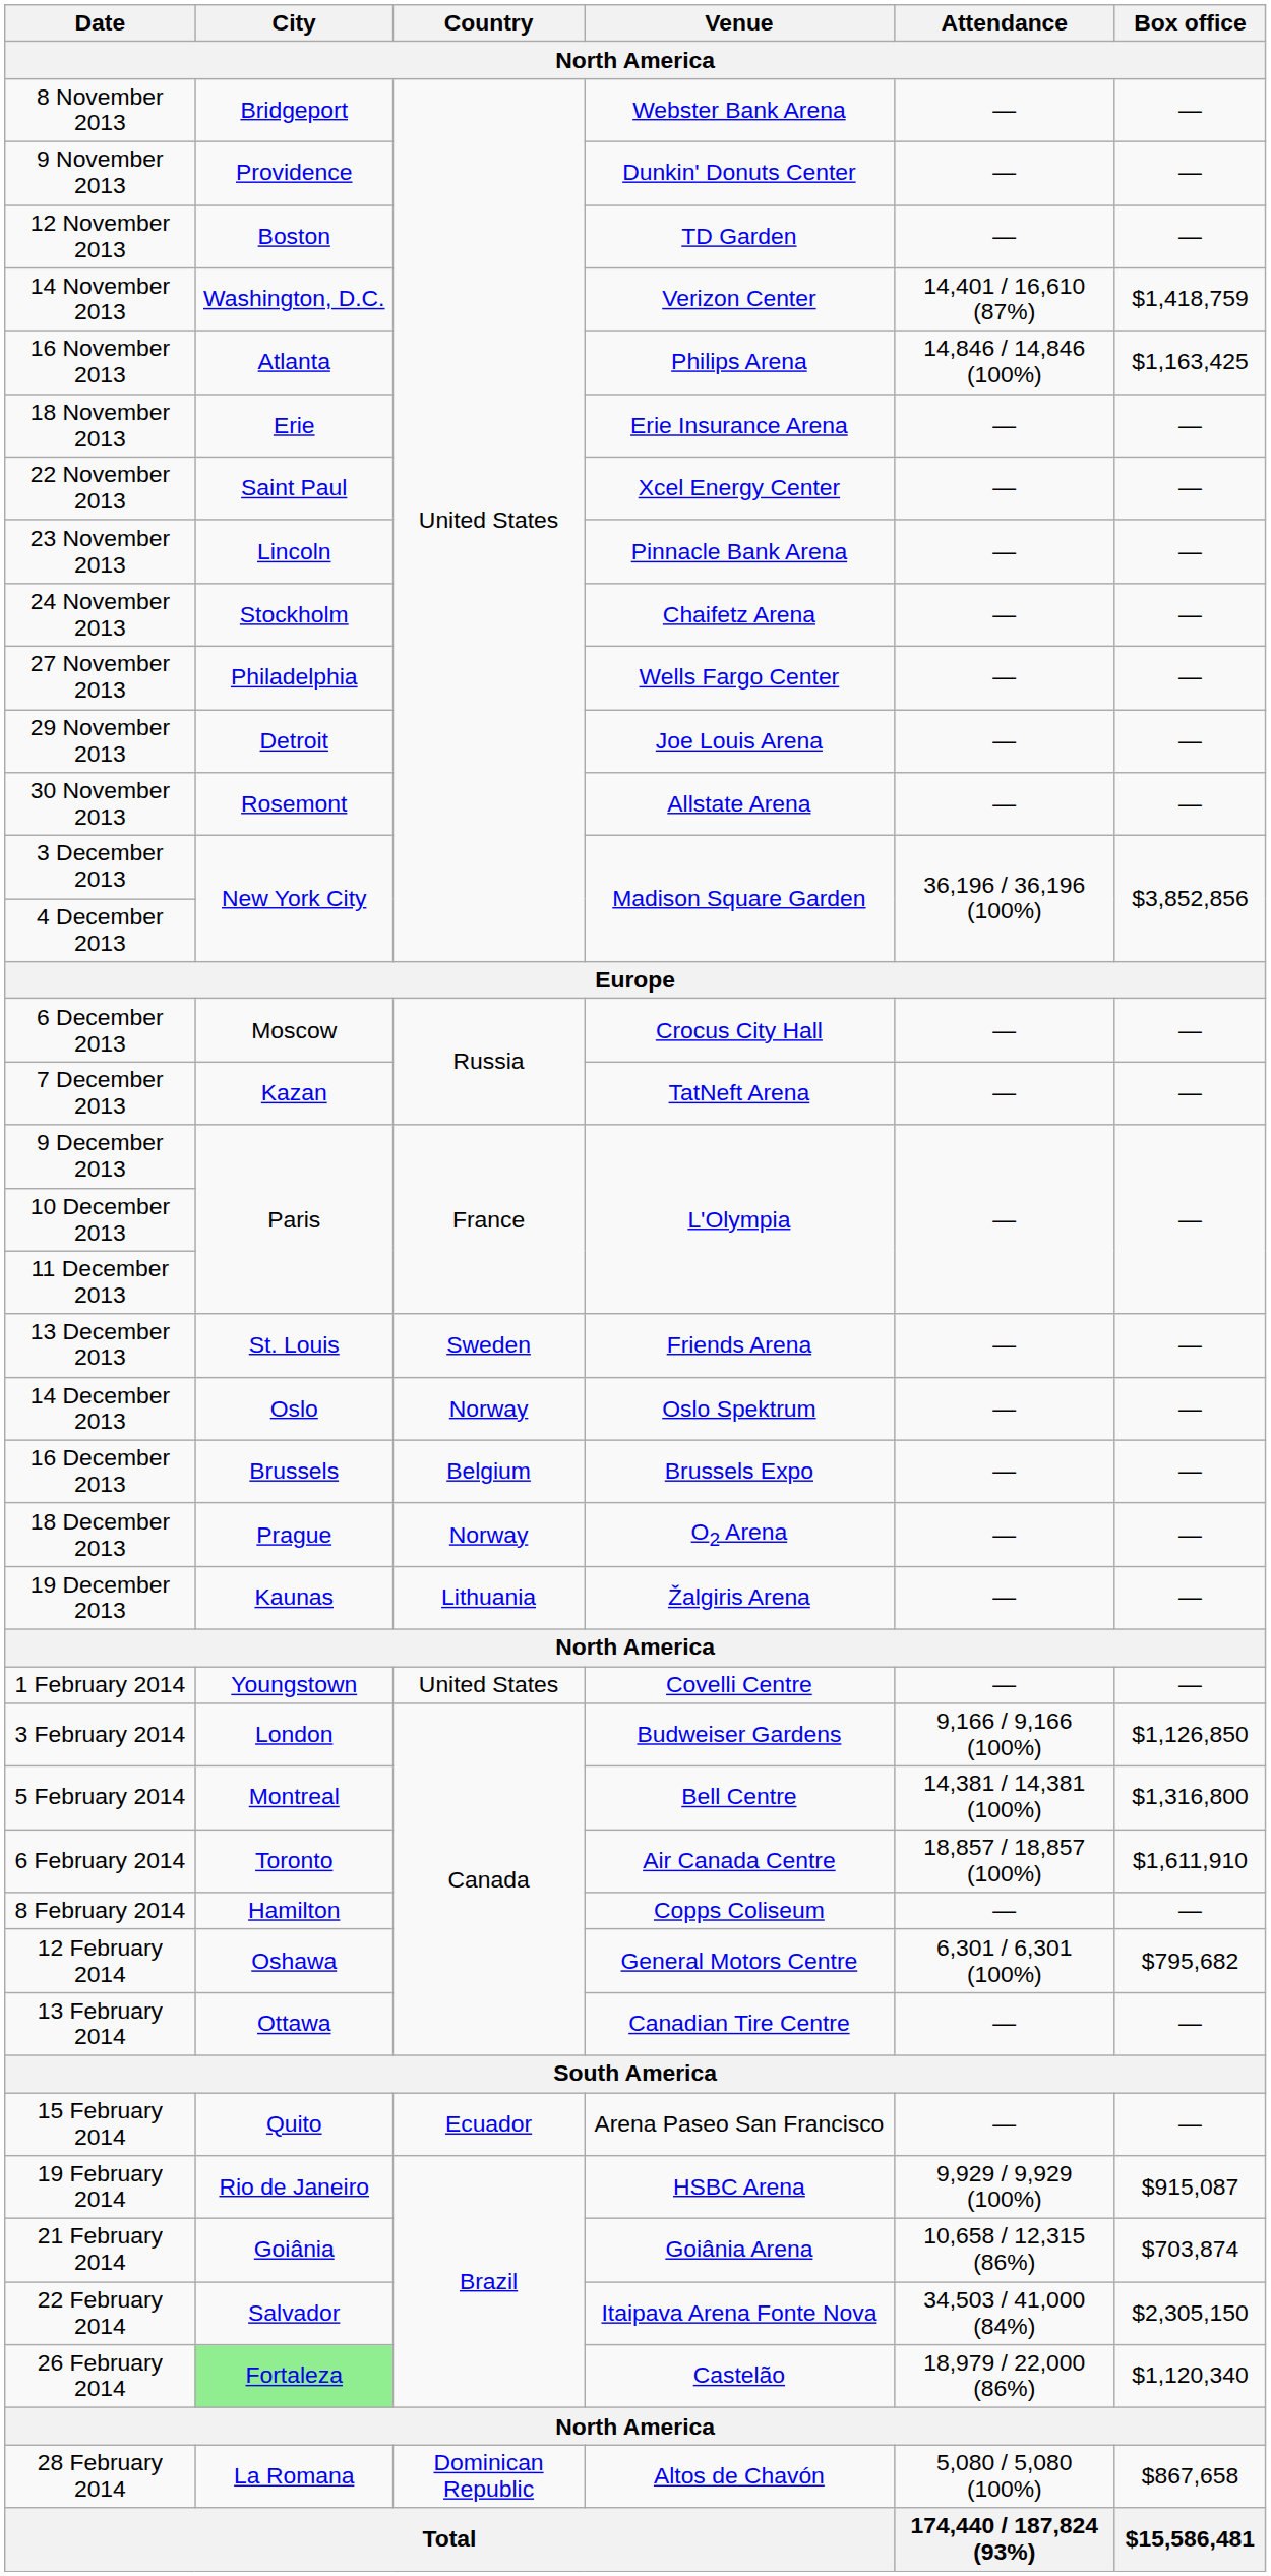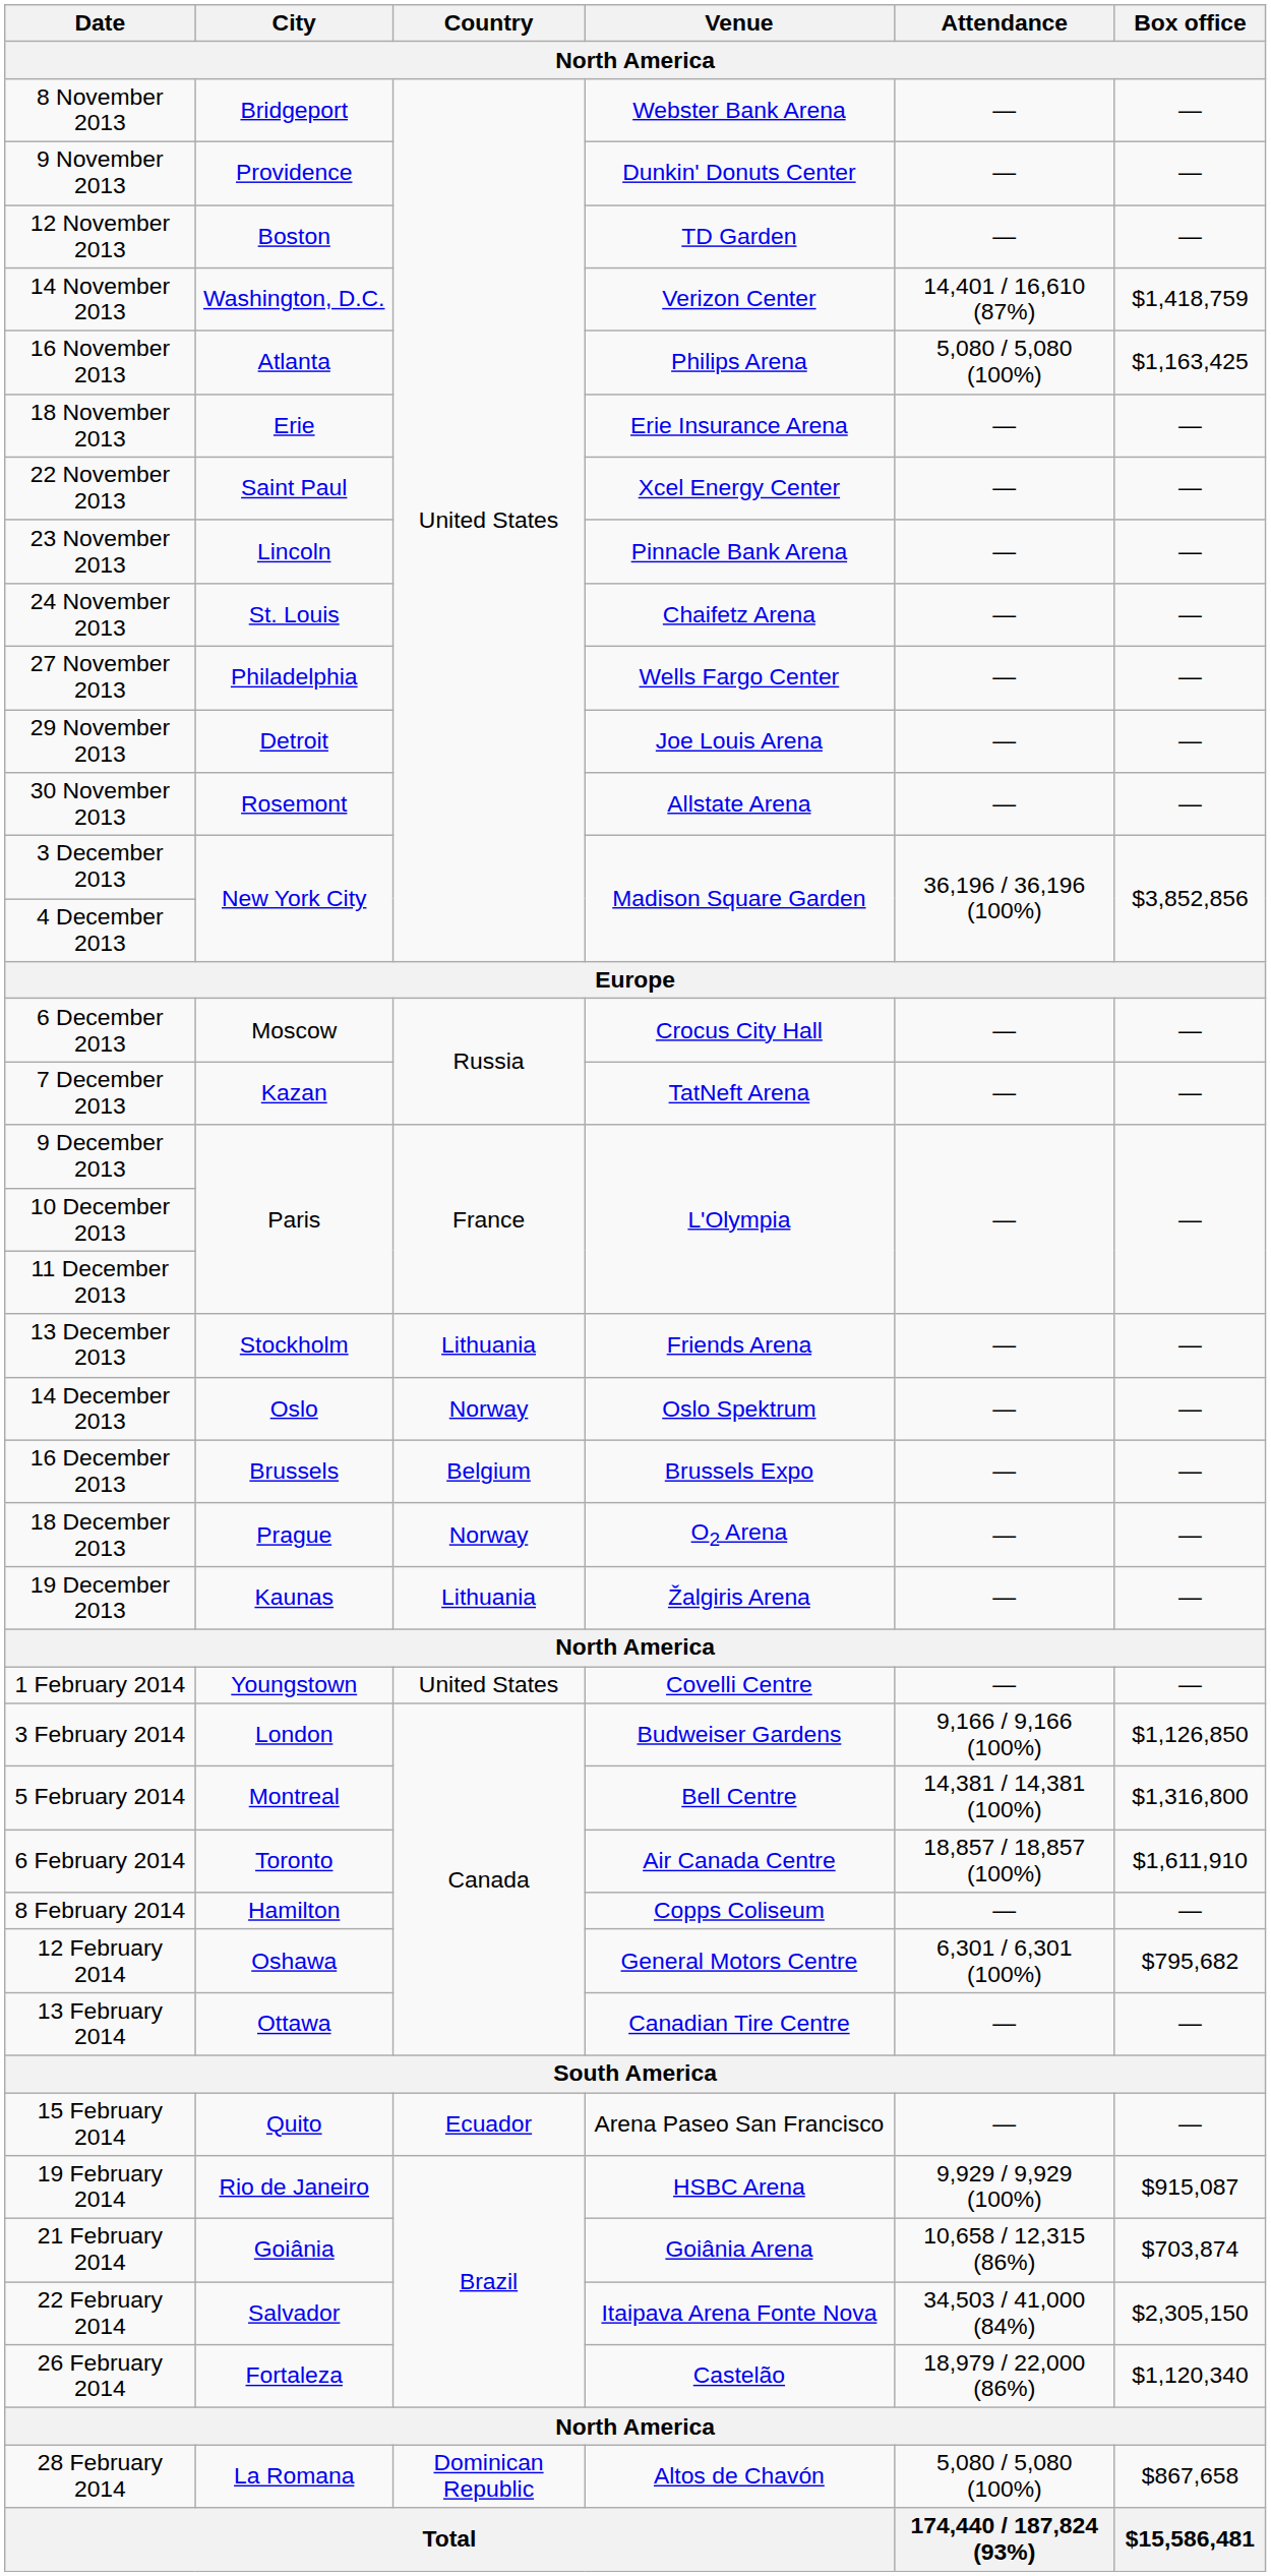 <table class="wikitable" style="text-align:center;">
 <tr>
 <th width="150">Date</th>
 <th width="150">City</th>
 <th width="150">Country</th>
 <th width="275">Venue</th>
 <th width="175">Attendance</th>
 <th width="100">Box office</th>
 </tr>
 <tr>
 <th colspan="7">North America</th>
 </tr>
 <tr>
 <td>8 November 2013</td>
 <td><a href='#'>Bridgeport</a></td>
 <td rowspan="14">United States</td>
 <td><a href='#'>Webster Bank Arena</a></td>
 <td>—</td>
 <td>—</td>
 </tr>
 <tr>
 <td>9 November 2013</td>
 <td><a href='#'>Providence</a></td>
 <td><a href='#'>Dunkin' Donuts Center</a></td>
 <td>—</td>
 <td>—</td>
 </tr>
 <tr>
 <td>12 November 2013</td>
 <td><a href='#'>Boston</a></td>
 <td><a href='#'>TD Garden</a></td>
 <td>—</td>
 <td>—</td>
 </tr>
 <tr>
 <td>14 November 2013</td>
 <td><a href='#'>Washington, D.C.</a></td>
 <td><a href='#'>Verizon Center</a></td>
 <td>14,401 / 16,610 (87%)</td>
 <td>$1,418,759</td>
 </tr>
 <tr>
 <td>16 November 2013</td>
 <td><a href='#'>Atlanta</a></td>
 <td><a href='#'>Philips Arena</a></td>
-<td>14,846 / 14,846 (100%)</td>
+<td>5,080 / 5,080 (100%)</td>
 <td>$1,163,425</td>
 </tr>
 <tr>
 <td>18 November 2013</td>
 <td><a href='#'>Erie</a></td>
 <td><a href='#'>Erie Insurance Arena</a></td>
 <td>—</td>
 <td>—</td>
 </tr>
 <tr>
 <td>22 November 2013</td>
 <td><a href='#'>Saint Paul</a></td>
 <td><a href='#'>Xcel Energy Center</a></td>
 <td>—</td>
 <td>—</td>
 </tr>
 <tr>
 <td>23 November 2013</td>
 <td><a href='#'>Lincoln</a></td>
 <td><a href='#'>Pinnacle Bank Arena</a></td>
 <td>—</td>
 <td>—</td>
 </tr>
 <tr>
 <td>24 November 2013</td>
-<td><a href='#'>Stockholm</a></td>
+<td><a href='#'>St. Louis</a></td>
 <td><a href='#'>Chaifetz Arena</a></td>
 <td>—</td>
 <td>—</td>
 </tr>
 <tr>
 <td>27 November 2013</td>
 <td><a href='#'>Philadelphia</a></td>
 <td><a href='#'>Wells Fargo Center</a></td>
 <td>—</td>
 <td>—</td>
 </tr>
 <tr>
 <td>29 November 2013</td>
 <td><a href='#'>Detroit</a></td>
 <td><a href='#'>Joe Louis Arena</a></td>
 <td>—</td>
 <td>—</td>
 </tr>
 <tr>
 <td>30 November 2013</td>
 <td><a href='#'>Rosemont</a></td>
 <td><a href='#'>Allstate Arena</a></td>
 <td>—</td>
 <td>—</td>
 </tr>
 <tr>
 <td>3 December 2013</td>
 <td rowspan="2"><a href='#'>New York City</a></td>
 <td rowspan="2"><a href='#'>Madison Square Garden</a></td>
 <td rowspan="2">36,196 / 36,196 (100%)</td>
 <td rowspan="2">$3,852,856</td>
 </tr>
 <tr>
 <td>4 December 2013</td>
 </tr>
 <tr>
 <th colspan="7">Europe</th>
 </tr>
 <tr>
 <td>6 December 2013</td>
 <td>Moscow</td>
 <td rowspan="2">Russia</td>
 <td><a href='#'>Crocus City Hall</a></td>
 <td>—</td>
 <td>—</td>
 </tr>
 <tr>
 <td>7 December 2013</td>
 <td><a href='#'>Kazan</a></td>
 <td><a href='#'>TatNeft Arena</a></td>
 <td>—</td>
 <td>—</td>
 </tr>
 <tr>
 <td>9 December 2013</td>
 <td rowspan="3">Paris</td>
 <td rowspan="3">France</td>
 <td rowspan="3"><a href='#'>L'Olympia</a></td>
 <td rowspan="3">—</td>
 <td rowspan="3">—</td>
 </tr>
 <tr>
 <td>10 December 2013</td>
 </tr>
 <tr>
 <td>11 December 2013</td>
 </tr>
 <tr>
 <td>13 December 2013</td>
-<td><a href='#'>St. Louis</a></td>
-<td><a href='#'>Sweden</a></td>
+<td><a href='#'>Stockholm</a></td>
+<td><a href='#'>Lithuania</a></td>
 <td><a href='#'>Friends Arena</a></td>
 <td>—</td>
 <td>—</td>
 </tr>
 <tr>
 <td>14 December 2013</td>
 <td><a href='#'>Oslo</a></td>
 <td><a href='#'>Norway</a></td>
 <td><a href='#'>Oslo Spektrum</a></td>
 <td>—</td>
 <td>—</td>
 </tr>
 <tr>
 <td>16 December 2013</td>
 <td><a href='#'>Brussels</a></td>
 <td><a href='#'>Belgium</a></td>
 <td><a href='#'>Brussels Expo</a></td>
 <td>—</td>
 <td>—</td>
 </tr>
 <tr>
 <td>18 December 2013</td>
 <td><a href='#'>Prague</a></td>
 <td><a href='#'>Norway</a></td>
 <td><a href='#'>O<sub>2</sub> Arena</a></td>
 <td>—</td>
 <td>—</td>
 </tr>
 <tr>
 <td>19 December 2013</td>
 <td><a href='#'>Kaunas</a></td>
 <td><a href='#'>Lithuania</a></td>
 <td><a href='#'>Žalgiris Arena</a></td>
 <td>—</td>
 <td>—</td>
 </tr>
 <tr>
 <th colspan="7">North America</th>
 </tr>
 <tr>
 <td>1 February 2014</td>
 <td><a href='#'>Youngstown</a></td>
 <td>United States</td>
 <td><a href='#'>Covelli Centre</a></td>
 <td>—</td>
 <td>—</td>
 </tr>
 <tr>
 <td>3 February 2014</td>
 <td><a href='#'>London</a></td>
 <td rowspan="6">Canada</td>
 <td><a href='#'>Budweiser Gardens</a></td>
 <td>9,166 / 9,166 (100%)</td>
 <td>$1,126,850</td>
 </tr>
 <tr>
 <td>5 February 2014</td>
 <td><a href='#'>Montreal</a></td>
 <td><a href='#'>Bell Centre</a></td>
 <td>14,381 / 14,381 (100%)</td>
 <td>$1,316,800</td>
 </tr>
 <tr>
 <td>6 February 2014</td>
 <td><a href='#'>Toronto</a></td>
 <td><a href='#'>Air Canada Centre</a></td>
 <td>18,857 / 18,857 (100%)</td>
 <td>$1,611,910</td>
 </tr>
 <tr>
 <td>8 February 2014</td>
 <td><a href='#'>Hamilton</a></td>
 <td><a href='#'>Copps Coliseum</a></td>
 <td>—</td>
 <td>—</td>
 </tr>
 <tr>
 <td>12 February 2014</td>
 <td><a href='#'>Oshawa</a></td>
 <td><a href='#'>General Motors Centre</a></td>
 <td>6,301 / 6,301 (100%)</td>
 <td>$795,682</td>
 </tr>
 <tr>
 <td>13 February 2014</td>
 <td><a href='#'>Ottawa</a></td>
 <td><a href='#'>Canadian Tire Centre</a></td>
 <td>—</td>
 <td>—</td>
 </tr>
 <tr>
 <th colspan="7">South America</th>
 </tr>
 <tr>
 <td>15 February 2014</td>
 <td><a href='#'>Quito</a></td>
 <td><a href='#'>Ecuador</a></td>
 <td>Arena Paseo San Francisco</td>
 <td>—</td>
 <td>—</td>
 </tr>
 <tr>
 <td>19 February 2014</td>
 <td><a href='#'>Rio de Janeiro</a></td>
 <td rowspan="4"><a href='#'>Brazil</a></td>
 <td><a href='#'>HSBC Arena</a></td>
 <td>9,929 / 9,929 (100%)</td>
 <td>$915,087</td>
 </tr>
 <tr>
 <td>21 February 2014</td>
 <td><a href='#'>Goiânia</a></td>
 <td><a href='#'>Goiânia Arena</a></td>
 <td>10,658 / 12,315 (86%)</td>
 <td>$703,874</td>
 </tr>
 <tr>
 <td>22 February 2014</td>
 <td><a href='#'>Salvador</a></td>
 <td><a href='#'>Itaipava Arena Fonte Nova</a></td>
 <td>34,503 / 41,000 (84%)</td>
 <td>$2,305,150</td>
 </tr>
 <tr>
 <td>26 February 2014</td>
-<td style="background: lightgreen;"><a href='#'>Fortaleza</a></td>
+<td><a href='#'>Fortaleza</a></td>
 <td><a href='#'>Castelão</a></td>
 <td>18,979 / 22,000 (86%)</td>
 <td>$1,120,340</td>
 </tr>
 <tr>
 <th colspan="7">North America</th>
 </tr>
 <tr>
 <td>28 February 2014</td>
 <td><a href='#'>La Romana</a></td>
 <td><a href='#'>Dominican Republic</a></td>
 <td><a href='#'>Altos de Chavón</a></td>
 <td>5,080 / 5,080 (100%)</td>
 <td>$867,658</td>
 </tr>
 <tr>
 <th colspan="4">Total</th>
 <th>174,440 / 187,824 (93%)</th>
 <th>$15,586,481</th>
 </tr>
 </table>
